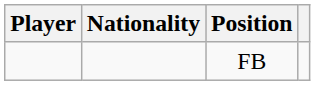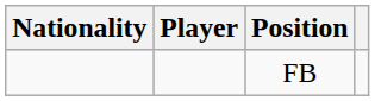 <table class="wikitable" style="text-align:center">
 <tr>
+<th rowspan="1">Nationality</th>
 <th rowspan="1">Player</th>
-<th rowspan="1">Nationality</th>
 <th rowspan="1">Position</th>
 <th rowspan="1"></th>
 </tr>
 <tr>
 <td style="text-align:left;"></td>
 <td style="text-align:left;"></td>
 <td>FB</td>
 <td></td>
 </tr>
 </table>
